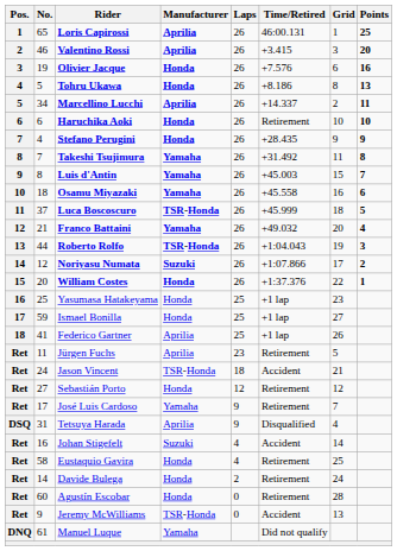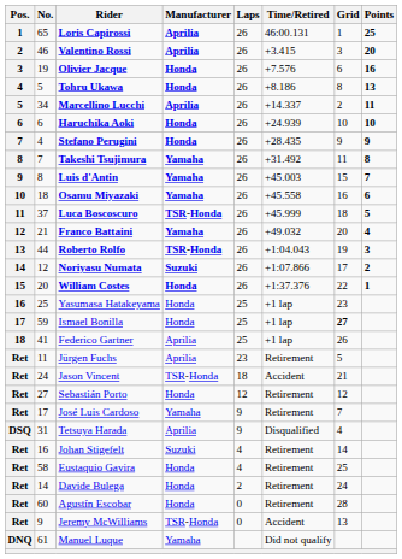 <table class="wikitable" style="font-size: 95%;">
 <tr>
 <th>Pos.</th>
 <th>No.</th>
 <th>Rider</th>
 <th>Manufacturer</th>
 <th>Laps</th>
 <th>Time/Retired</th>
 <th>Grid</th>
 <th>Points</th>
 </tr>
 <tr>
 <th>1</th>
 <td>65</td>
 <td> <strong><a href='#'>Loris Capirossi</a></strong></td>
 <td><strong><a href='#'>Aprilia</a></strong></td>
 <td>26</td>
 <td>46:00.131</td>
 <td>1</td>
 <td><strong>25</strong></td>
 </tr>
 <tr>
 <th>2</th>
 <td>46</td>
 <td> <strong><a href='#'>Valentino Rossi</a></strong></td>
 <td><strong><a href='#'>Aprilia</a></strong></td>
 <td>26</td>
 <td>+3.415</td>
 <td>3</td>
 <td><strong>20</strong></td>
 </tr>
 <tr>
 <th>3</th>
 <td>19</td>
 <td> <strong><a href='#'>Olivier Jacque</a></strong></td>
 <td><strong><a href='#'>Honda</a></strong></td>
 <td>26</td>
 <td>+7.576</td>
 <td>6</td>
 <td><strong>16</strong></td>
 </tr>
 <tr>
 <th>4</th>
 <td>5</td>
 <td> <strong><a href='#'>Tohru Ukawa</a></strong></td>
 <td><strong><a href='#'>Honda</a></strong></td>
 <td>26</td>
 <td>+8.186</td>
 <td>8</td>
 <td><strong>13</strong></td>
 </tr>
 <tr>
 <th>5</th>
 <td>34</td>
 <td> <strong><a href='#'>Marcellino Lucchi</a></strong></td>
 <td><strong><a href='#'>Aprilia</a></strong></td>
 <td>26</td>
 <td>+14.337</td>
 <td>2</td>
 <td><strong>11</strong></td>
 </tr>
 <tr>
 <th>6</th>
 <td>6</td>
 <td> <strong><a href='#'>Haruchika Aoki</a></strong></td>
 <td><strong><a href='#'>Honda</a></strong></td>
 <td>26</td>
-<td>Retirement</td>
+<td>+24.939</td>
 <td>10</td>
 <td><strong>10</strong></td>
 </tr>
 <tr>
 <th>7</th>
 <td>4</td>
 <td> <strong><a href='#'>Stefano Perugini</a></strong></td>
 <td><strong><a href='#'>Honda</a></strong></td>
 <td>26</td>
 <td>+28.435</td>
 <td>9</td>
 <td><strong>9</strong></td>
 </tr>
 <tr>
 <th>8</th>
 <td>7</td>
 <td> <strong><a href='#'>Takeshi Tsujimura</a></strong></td>
 <td><strong><a href='#'>Yamaha</a></strong></td>
 <td>26</td>
 <td>+31.492</td>
 <td>11</td>
 <td><strong>8</strong></td>
 </tr>
 <tr>
 <th>9</th>
 <td>8</td>
 <td> <strong><a href='#'>Luis d'Antin</a></strong></td>
 <td><strong><a href='#'>Yamaha</a></strong></td>
 <td>26</td>
 <td>+45.003</td>
 <td>15</td>
 <td><strong>7</strong></td>
 </tr>
 <tr>
 <th>10</th>
 <td>18</td>
 <td> <strong><a href='#'>Osamu Miyazaki</a></strong></td>
 <td><strong><a href='#'>Yamaha</a></strong></td>
 <td>26</td>
 <td>+45.558</td>
 <td>16</td>
 <td><strong>6</strong></td>
 </tr>
 <tr>
 <th>11</th>
 <td>37</td>
 <td> <strong><a href='#'>Luca Boscoscuro</a></strong></td>
 <td><strong><a href='#'>TSR</a>-<a href='#'>Honda</a></strong></td>
 <td>26</td>
 <td>+45.999</td>
 <td>18</td>
 <td><strong>5</strong></td>
 </tr>
 <tr>
 <th>12</th>
 <td>21</td>
 <td> <strong><a href='#'>Franco Battaini</a></strong></td>
 <td><strong><a href='#'>Yamaha</a></strong></td>
 <td>26</td>
 <td>+49.032</td>
 <td>20</td>
 <td><strong>4</strong></td>
 </tr>
 <tr>
 <th>13</th>
 <td>44</td>
 <td> <strong><a href='#'>Roberto Rolfo</a></strong></td>
 <td><strong><a href='#'>TSR</a>-<a href='#'>Honda</a></strong></td>
 <td>26</td>
 <td>+1:04.043</td>
 <td>19</td>
 <td><strong>3</strong></td>
 </tr>
 <tr>
 <th>14</th>
 <td>12</td>
 <td> <strong><a href='#'>Noriyasu Numata</a></strong></td>
 <td><strong><a href='#'>Suzuki</a></strong></td>
 <td>26</td>
 <td>+1:07.866</td>
 <td>17</td>
 <td><strong>2</strong></td>
 </tr>
 <tr>
 <th>15</th>
 <td>20</td>
 <td> <strong><a href='#'>William Costes</a></strong></td>
 <td><strong><a href='#'>Honda</a></strong></td>
 <td>26</td>
 <td>+1:37.376</td>
 <td>22</td>
 <td><strong>1</strong></td>
 </tr>
 <tr>
 <th>16</th>
 <td>25</td>
 <td> <a href='#'>Yasumasa Hatakeyama</a></td>
 <td><a href='#'>Honda</a></td>
 <td>25</td>
 <td>+1 lap</td>
 <td>23</td>
 <td></td>
 </tr>
 <tr>
 <th>17</th>
 <td>59</td>
 <td> <a href='#'>Ismael Bonilla</a></td>
 <td><a href='#'>Honda</a></td>
 <td>25</td>
 <td>+1 lap</td>
-<td>27</td>
+<td><strong>27</strong></td>
 <td></td>
 </tr>
 <tr>
 <th>18</th>
 <td>41</td>
 <td> <a href='#'>Federico Gartner</a></td>
 <td><a href='#'>Aprilia</a></td>
 <td>25</td>
 <td>+1 lap</td>
 <td>26</td>
 <td></td>
 </tr>
 <tr>
 <th>Ret</th>
 <td>11</td>
 <td> <a href='#'>Jürgen Fuchs</a></td>
 <td><a href='#'>Aprilia</a></td>
 <td>23</td>
 <td>Retirement</td>
 <td>5</td>
 <td></td>
 </tr>
 <tr>
 <th>Ret</th>
 <td>24</td>
 <td> <a href='#'>Jason Vincent</a></td>
 <td><a href='#'>TSR</a>-<a href='#'>Honda</a></td>
 <td>18</td>
 <td>Accident</td>
 <td>21</td>
 <td></td>
 </tr>
 <tr>
 <th>Ret</th>
 <td>27</td>
 <td> <a href='#'>Sebastián Porto</a></td>
 <td><a href='#'>Honda</a></td>
 <td>12</td>
 <td>Retirement</td>
 <td>12</td>
 <td></td>
 </tr>
 <tr>
 <th>Ret</th>
 <td>17</td>
 <td> <a href='#'>José Luis Cardoso</a></td>
 <td><a href='#'>Yamaha</a></td>
 <td>9</td>
 <td>Retirement</td>
 <td>7</td>
 <td></td>
 </tr>
 <tr>
 <th>DSQ</th>
 <td>31</td>
 <td> <a href='#'>Tetsuya Harada</a></td>
 <td><a href='#'>Aprilia</a></td>
 <td>9</td>
 <td>Disqualified</td>
 <td>4</td>
 <td></td>
 </tr>
 <tr>
 <th>Ret</th>
 <td>16</td>
 <td> <a href='#'>Johan Stigefelt</a></td>
 <td><a href='#'>Suzuki</a></td>
 <td>4</td>
-<td>Accident</td>
+<td>Retirement</td>
 <td>14</td>
 <td></td>
 </tr>
 <tr>
 <th>Ret</th>
 <td>58</td>
 <td> <a href='#'>Eustaquio Gavira</a></td>
 <td><a href='#'>Honda</a></td>
 <td>4</td>
 <td>Retirement</td>
 <td>25</td>
 <td></td>
 </tr>
 <tr>
 <th>Ret</th>
 <td>14</td>
 <td> <a href='#'>Davide Bulega</a></td>
 <td><a href='#'>Honda</a></td>
 <td>2</td>
 <td>Retirement</td>
 <td>24</td>
 <td></td>
 </tr>
 <tr>
 <th>Ret</th>
 <td>60</td>
 <td> <a href='#'>Agustín Escobar</a></td>
 <td><a href='#'>Honda</a></td>
 <td>0</td>
 <td>Retirement</td>
 <td>28</td>
 <td></td>
 </tr>
 <tr>
 <th>Ret</th>
 <td>9</td>
 <td> <a href='#'>Jeremy McWilliams</a></td>
 <td><a href='#'>TSR</a>-<a href='#'>Honda</a></td>
 <td>0</td>
 <td>Accident</td>
 <td>13</td>
 <td></td>
 </tr>
 <tr>
 <th>DNQ</th>
 <td>61</td>
 <td> <a href='#'>Manuel Luque</a></td>
 <td><a href='#'>Yamaha</a></td>
 <td></td>
 <td>Did not qualify</td>
 <td></td>
 <td></td>
 </tr>
 <tr>
 <th colspan=8></th>
 </tr>
 </table>
